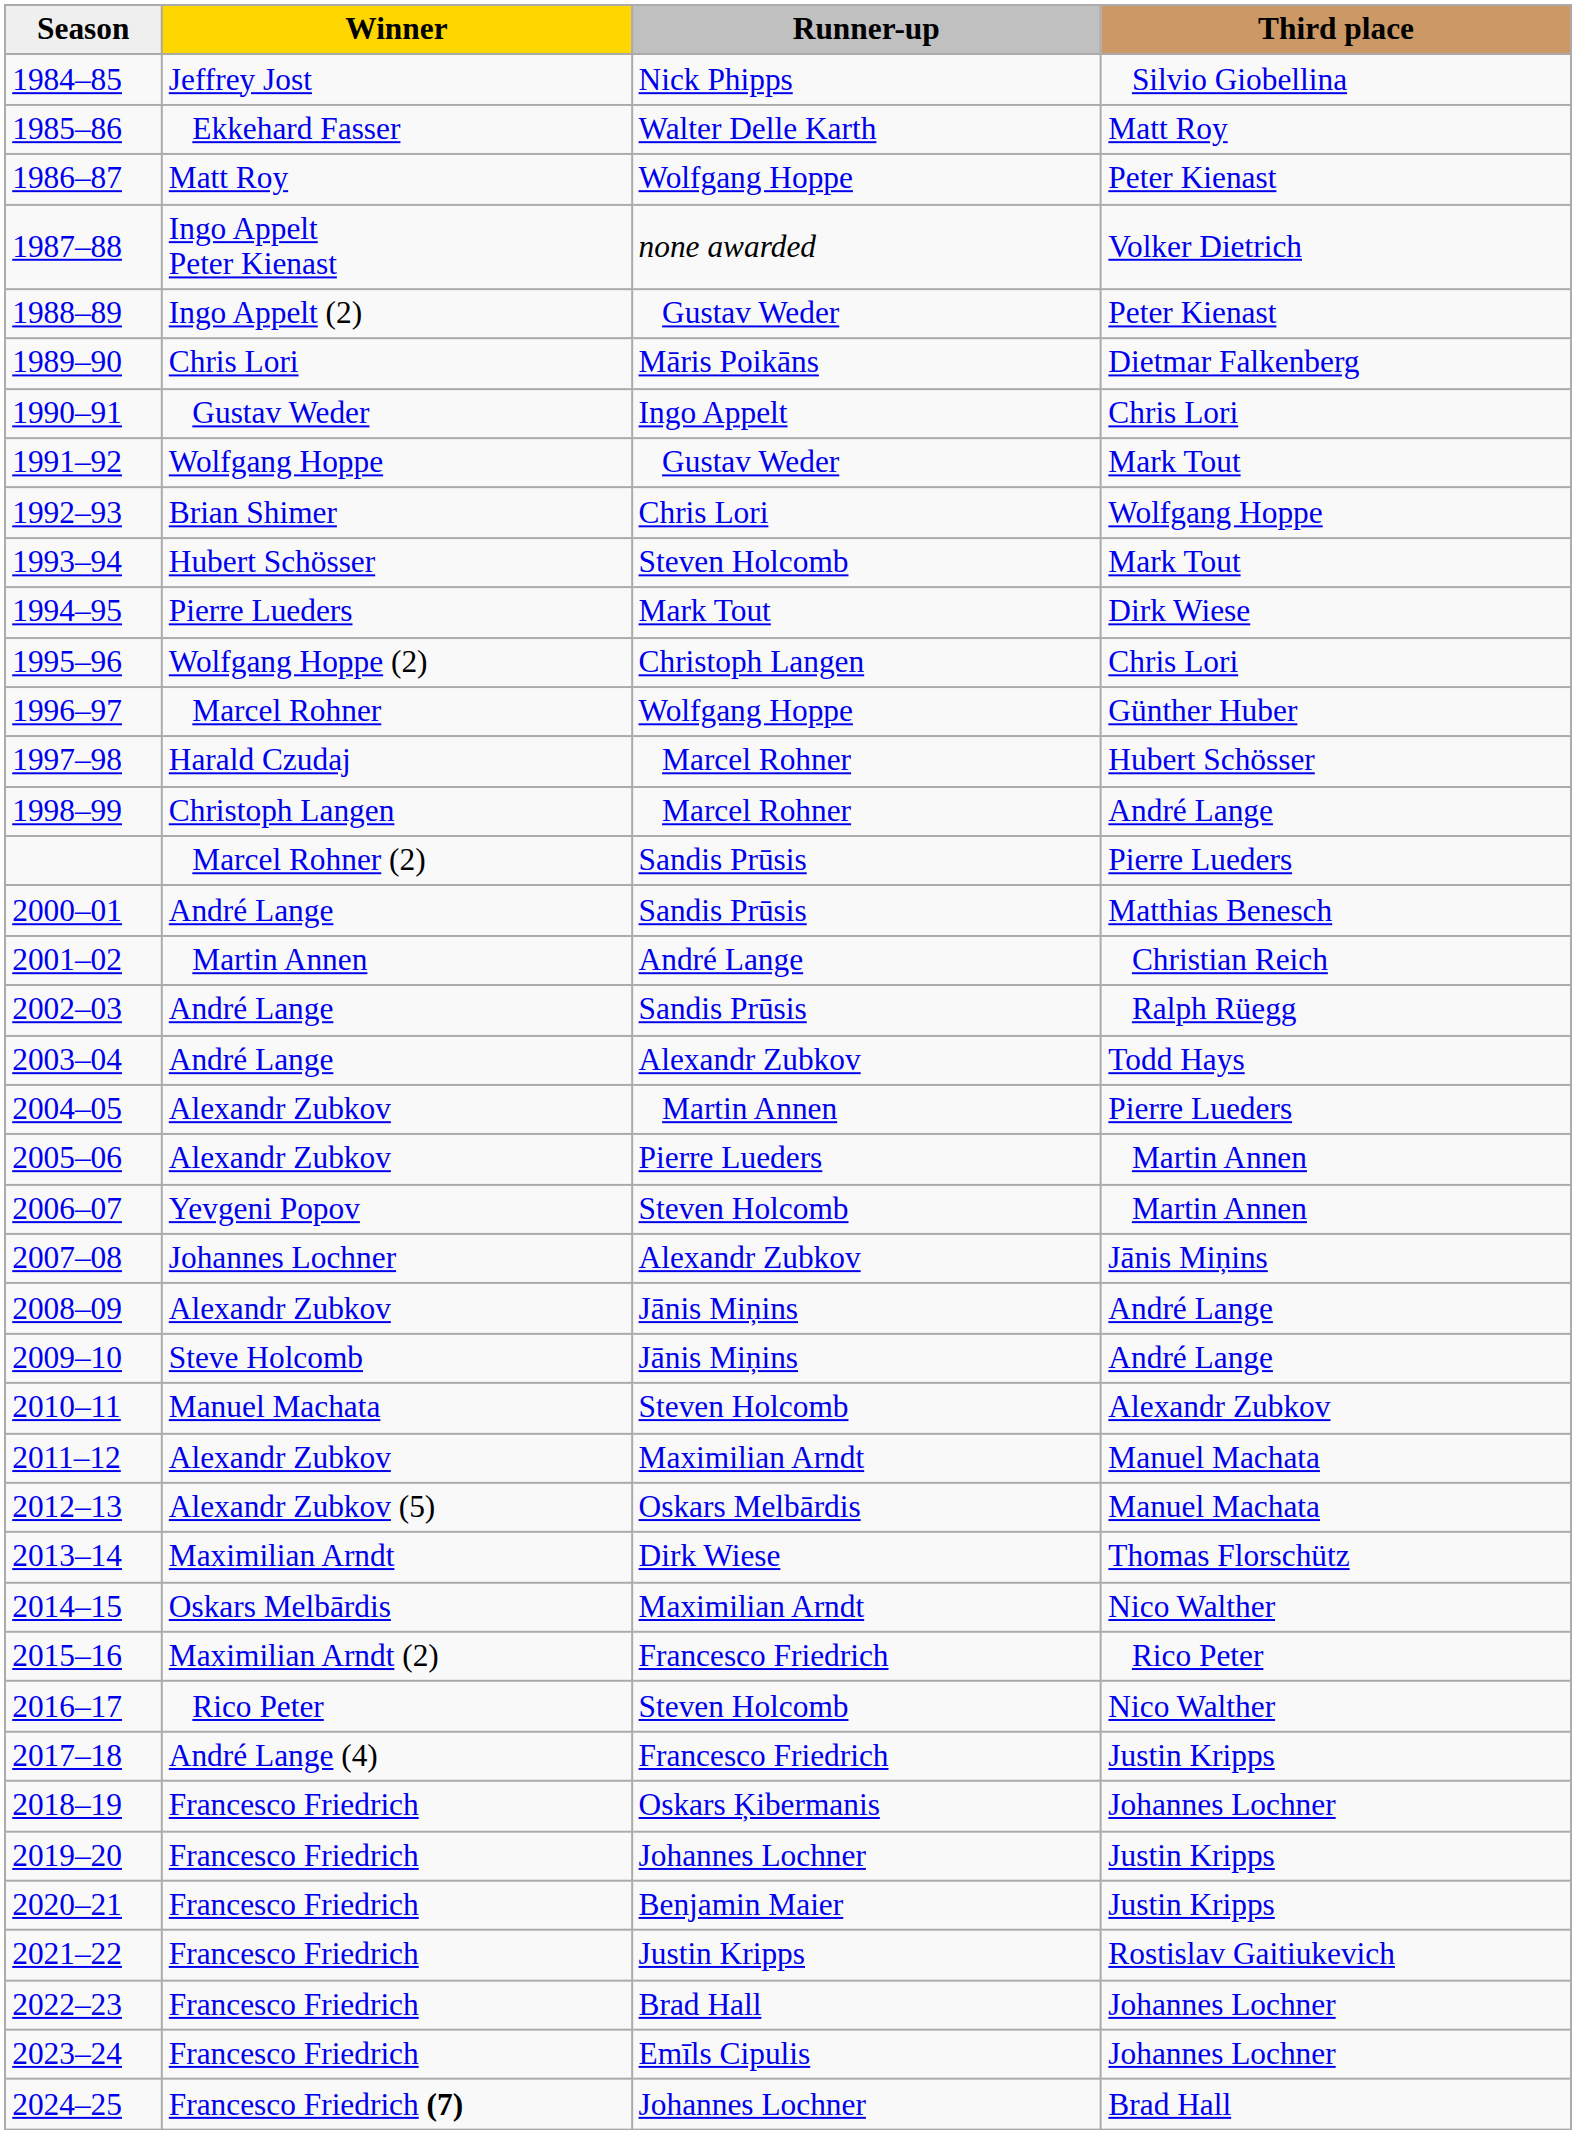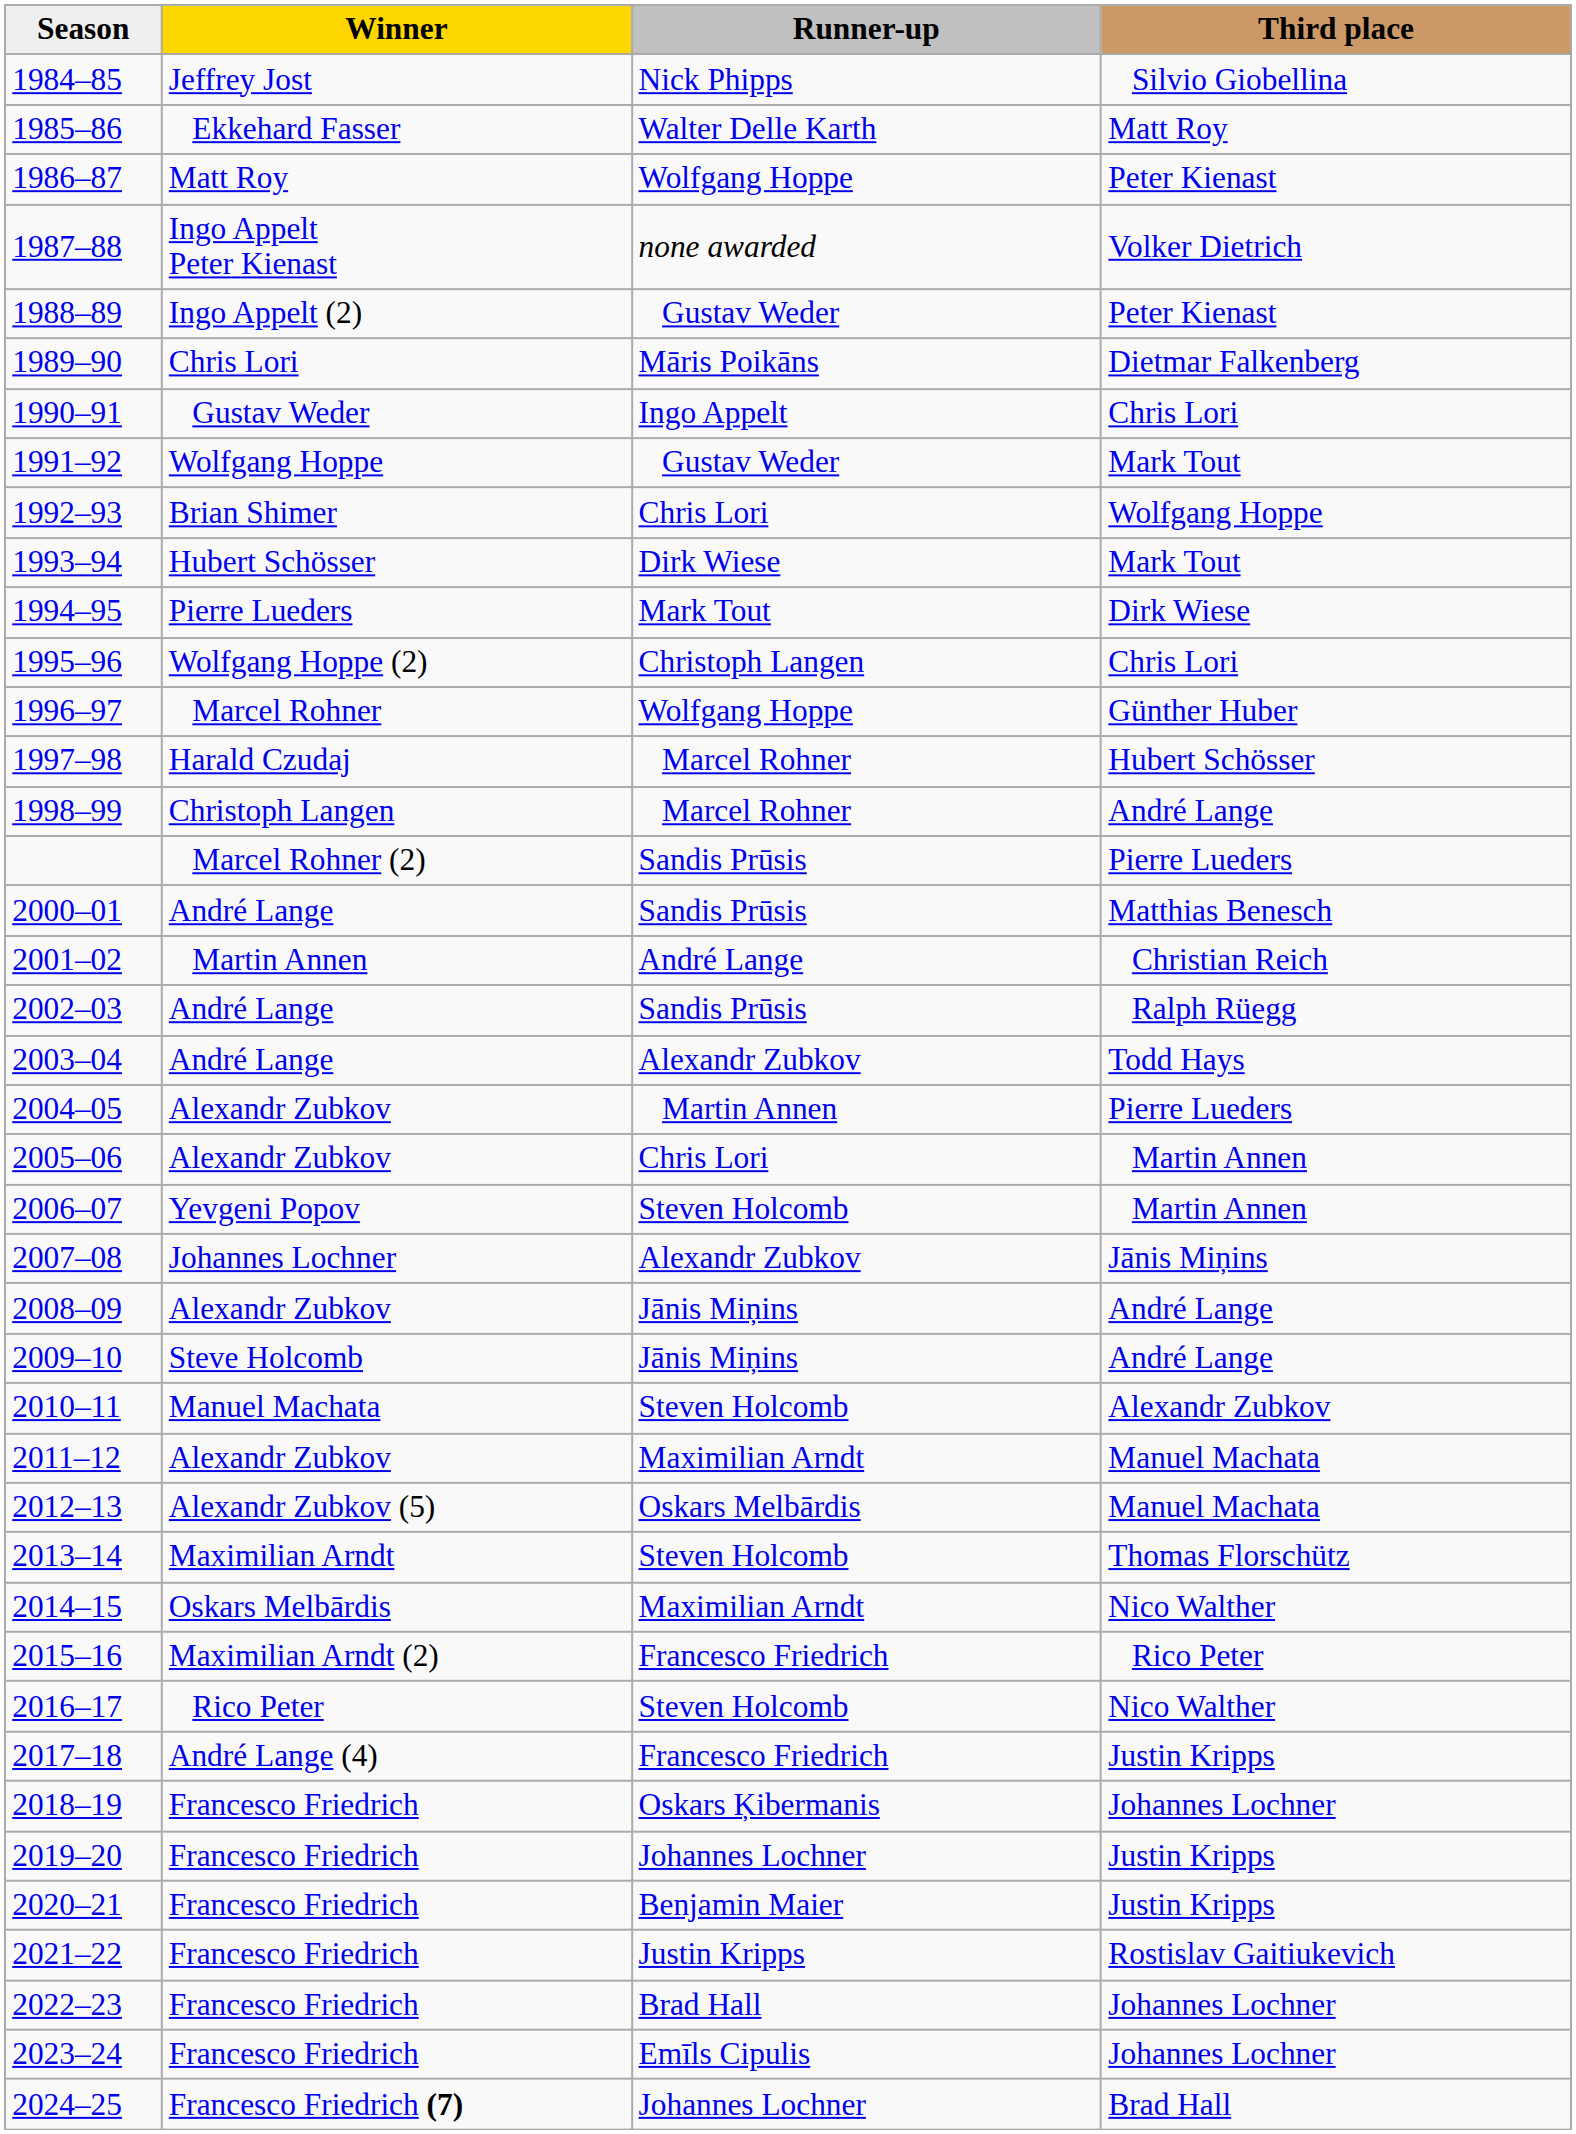 <table class="wikitable sortable" style="width:800px;">
 <tr>
 <th style="width:10%; background:#efefef;">Season</th>
 <th style="width:30%; background:gold">Winner</th>
 <th style="width:30%; background:silver">Runner-up</th>
 <th style="width:30%; background:#CC9966">Third place</th>
 </tr>
 <tr>
 <td><a href='#'>1984–85</a></td>
 <td> <a href='#'>Jeffrey Jost</a></td>
 <td> <a href='#'>Nick Phipps</a></td>
 <td>   <a href='#'>Silvio Giobellina</a></td>
 </tr>
 <tr>
 <td><a href='#'>1985–86</a></td>
 <td>   <a href='#'>Ekkehard Fasser</a></td>
 <td> <a href='#'>Walter Delle Karth</a></td>
 <td> <a href='#'>Matt Roy</a></td>
 </tr>
 <tr>
 <td><a href='#'>1986–87</a></td>
 <td> <a href='#'>Matt Roy</a></td>
 <td> <a href='#'>Wolfgang Hoppe</a></td>
 <td> <a href='#'>Peter Kienast</a></td>
 </tr>
 <tr>
 <td><a href='#'>1987–88</a></td>
 <td> <a href='#'>Ingo Appelt</a><br> <a href='#'>Peter Kienast</a></td>
 <td><em>none awarded</em></td>
 <td> <a href='#'>Volker Dietrich</a></td>
 </tr>
 <tr>
 <td><a href='#'>1988–89</a></td>
 <td> <a href='#'>Ingo Appelt</a> (2)</td>
 <td>   <a href='#'>Gustav Weder</a></td>
 <td> <a href='#'>Peter Kienast</a></td>
 </tr>
 <tr>
 <td><a href='#'>1989–90</a></td>
 <td> <a href='#'>Chris Lori</a></td>
 <td> <a href='#'>Māris Poikāns</a></td>
 <td> <a href='#'>Dietmar Falkenberg</a></td>
 </tr>
 <tr>
 <td><a href='#'>1990–91</a></td>
 <td>   <a href='#'>Gustav Weder</a></td>
 <td> <a href='#'>Ingo Appelt</a></td>
 <td> <a href='#'>Chris Lori</a></td>
 </tr>
 <tr>
 <td><a href='#'>1991–92</a></td>
 <td> <a href='#'>Wolfgang Hoppe</a></td>
 <td>   <a href='#'>Gustav Weder</a></td>
 <td> <a href='#'>Mark Tout</a></td>
 </tr>
 <tr>
 <td><a href='#'>1992–93</a></td>
 <td> <a href='#'>Brian Shimer</a></td>
 <td> <a href='#'>Chris Lori</a></td>
 <td> <a href='#'>Wolfgang Hoppe</a></td>
 </tr>
 <tr>
 <td><a href='#'>1993–94</a></td>
 <td> <a href='#'>Hubert Schösser</a></td>
-<td> <a href='#'>Steven Holcomb</a></td>
+<td> <a href='#'>Dirk Wiese</a></td>
 <td> <a href='#'>Mark Tout</a></td>
 </tr>
 <tr>
 <td><a href='#'>1994–95</a></td>
 <td> <a href='#'>Pierre Lueders</a></td>
 <td> <a href='#'>Mark Tout</a></td>
 <td> <a href='#'>Dirk Wiese</a></td>
 </tr>
 <tr>
 <td><a href='#'>1995–96</a></td>
 <td> <a href='#'>Wolfgang Hoppe</a> (2)</td>
 <td> <a href='#'>Christoph Langen</a></td>
 <td> <a href='#'>Chris Lori</a></td>
 </tr>
 <tr>
 <td><a href='#'>1996–97</a></td>
 <td>   <a href='#'>Marcel Rohner</a></td>
 <td> <a href='#'>Wolfgang Hoppe</a></td>
 <td> <a href='#'>Günther Huber</a></td>
 </tr>
 <tr>
 <td><a href='#'>1997–98</a></td>
 <td> <a href='#'>Harald Czudaj</a></td>
 <td>   <a href='#'>Marcel Rohner</a></td>
 <td> <a href='#'>Hubert Schösser</a></td>
 </tr>
 <tr>
 <td><a href='#'>1998–99</a></td>
 <td> <a href='#'>Christoph Langen</a></td>
 <td>   <a href='#'>Marcel Rohner</a></td>
 <td> <a href='#'>André Lange</a></td>
 </tr>
 <tr>
 <td></td>
 <td>   <a href='#'>Marcel Rohner</a> (2)</td>
 <td> <a href='#'>Sandis Prūsis</a></td>
 <td> <a href='#'>Pierre Lueders</a></td>
 </tr>
 <tr>
 <td><a href='#'>2000–01</a></td>
 <td> <a href='#'>André Lange</a></td>
 <td> <a href='#'>Sandis Prūsis</a></td>
 <td> <a href='#'>Matthias Benesch</a></td>
 </tr>
 <tr>
 <td><a href='#'>2001–02</a></td>
 <td>   <a href='#'>Martin Annen</a></td>
 <td> <a href='#'>André Lange</a></td>
 <td>   <a href='#'>Christian Reich</a></td>
 </tr>
 <tr>
 <td><a href='#'>2002–03</a></td>
 <td> <a href='#'>André Lange</a></td>
 <td> <a href='#'>Sandis Prūsis</a></td>
 <td>   <a href='#'>Ralph Rüegg</a></td>
 </tr>
 <tr>
 <td><a href='#'>2003–04</a></td>
 <td> <a href='#'>André Lange</a></td>
 <td> <a href='#'>Alexandr Zubkov</a></td>
 <td> <a href='#'>Todd Hays</a></td>
 </tr>
 <tr>
 <td><a href='#'>2004–05</a></td>
 <td> <a href='#'>Alexandr Zubkov</a></td>
 <td>   <a href='#'>Martin Annen</a></td>
 <td> <a href='#'>Pierre Lueders</a></td>
 </tr>
 <tr>
 <td><a href='#'>2005–06</a></td>
 <td> <a href='#'>Alexandr Zubkov</a></td>
-<td> <a href='#'>Pierre Lueders</a></td>
+<td> <a href='#'>Chris Lori</a></td>
 <td>   <a href='#'>Martin Annen</a></td>
 </tr>
 <tr>
 <td><a href='#'>2006–07</a></td>
 <td> <a href='#'>Yevgeni Popov</a></td>
 <td> <a href='#'>Steven Holcomb</a></td>
 <td>   <a href='#'>Martin Annen</a></td>
 </tr>
 <tr>
 <td><a href='#'>2007–08</a></td>
 <td> <a href='#'>Johannes Lochner</a></td>
 <td> <a href='#'>Alexandr Zubkov</a></td>
 <td> <a href='#'>Jānis Miņins</a></td>
 </tr>
 <tr>
 <td><a href='#'>2008–09</a></td>
 <td> <a href='#'>Alexandr Zubkov</a></td>
 <td> <a href='#'>Jānis Miņins</a></td>
 <td> <a href='#'>André Lange</a></td>
 </tr>
 <tr>
 <td><a href='#'>2009–10</a></td>
 <td> <a href='#'>Steve Holcomb</a></td>
 <td> <a href='#'>Jānis Miņins</a></td>
 <td> <a href='#'>André Lange</a></td>
 </tr>
 <tr>
 <td><a href='#'>2010–11</a></td>
 <td> <a href='#'>Manuel Machata</a></td>
 <td> <a href='#'>Steven Holcomb</a></td>
 <td> <a href='#'>Alexandr Zubkov</a></td>
 </tr>
 <tr>
 <td><a href='#'>2011–12</a></td>
 <td> <a href='#'>Alexandr Zubkov</a></td>
 <td> <a href='#'>Maximilian Arndt</a></td>
 <td> <a href='#'>Manuel Machata</a></td>
 </tr>
 <tr>
 <td><a href='#'>2012–13</a></td>
 <td> <a href='#'>Alexandr Zubkov</a> (5)</td>
 <td> <a href='#'>Oskars Melbārdis</a></td>
 <td> <a href='#'>Manuel Machata</a></td>
 </tr>
 <tr>
 <td><a href='#'>2013–14</a></td>
 <td> <a href='#'>Maximilian Arndt</a></td>
-<td> <a href='#'>Dirk Wiese</a></td>
+<td> <a href='#'>Steven Holcomb</a></td>
 <td> <a href='#'>Thomas Florschütz</a></td>
 </tr>
 <tr>
 <td><a href='#'>2014–15</a></td>
 <td> <a href='#'>Oskars Melbārdis</a></td>
 <td> <a href='#'>Maximilian Arndt</a></td>
 <td> <a href='#'>Nico Walther</a></td>
 </tr>
 <tr>
 <td><a href='#'>2015–16</a></td>
 <td> <a href='#'>Maximilian Arndt</a> (2)</td>
 <td> <a href='#'>Francesco Friedrich</a></td>
 <td>   <a href='#'>Rico Peter</a></td>
 </tr>
 <tr>
 <td><a href='#'>2016–17</a></td>
 <td>   <a href='#'>Rico Peter</a></td>
 <td> <a href='#'>Steven Holcomb</a></td>
 <td> <a href='#'>Nico Walther</a></td>
 </tr>
 <tr>
 <td><a href='#'>2017–18</a></td>
 <td> <a href='#'>André Lange</a> (4)</td>
 <td> <a href='#'>Francesco Friedrich</a></td>
 <td> <a href='#'>Justin Kripps</a></td>
 </tr>
 <tr>
 <td><a href='#'>2018–19</a></td>
 <td> <a href='#'>Francesco Friedrich</a></td>
 <td> <a href='#'>Oskars Ķibermanis</a></td>
 <td> <a href='#'>Johannes Lochner</a></td>
 </tr>
 <tr>
 <td><a href='#'>2019–20</a></td>
 <td> <a href='#'>Francesco Friedrich</a></td>
 <td> <a href='#'>Johannes Lochner</a></td>
 <td> <a href='#'>Justin Kripps</a></td>
 </tr>
 <tr>
 <td><a href='#'>2020–21</a></td>
 <td> <a href='#'>Francesco Friedrich</a></td>
 <td> <a href='#'>Benjamin Maier</a></td>
 <td> <a href='#'>Justin Kripps</a></td>
 </tr>
 <tr>
 <td><a href='#'>2021–22</a></td>
 <td> <a href='#'>Francesco Friedrich</a></td>
 <td> <a href='#'>Justin Kripps</a></td>
 <td> <a href='#'>Rostislav Gaitiukevich</a></td>
 </tr>
 <tr>
 <td><a href='#'>2022–23</a></td>
 <td> <a href='#'>Francesco Friedrich</a></td>
 <td> <a href='#'>Brad Hall</a></td>
 <td> <a href='#'>Johannes Lochner</a></td>
 </tr>
 <tr>
 <td><a href='#'>2023–24</a></td>
 <td> <a href='#'>Francesco Friedrich</a></td>
 <td> <a href='#'>Emīls Cipulis</a></td>
 <td> <a href='#'>Johannes Lochner</a></td>
 </tr>
 <tr>
 <td><a href='#'>2024–25</a></td>
 <td> <a href='#'>Francesco Friedrich</a> <strong>(7)</strong></td>
 <td> <a href='#'>Johannes Lochner</a></td>
 <td> <a href='#'>Brad Hall</a></td>
 </tr>
 </table>
